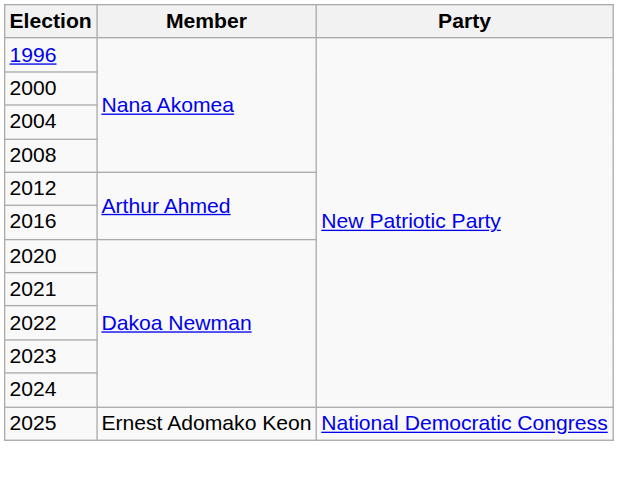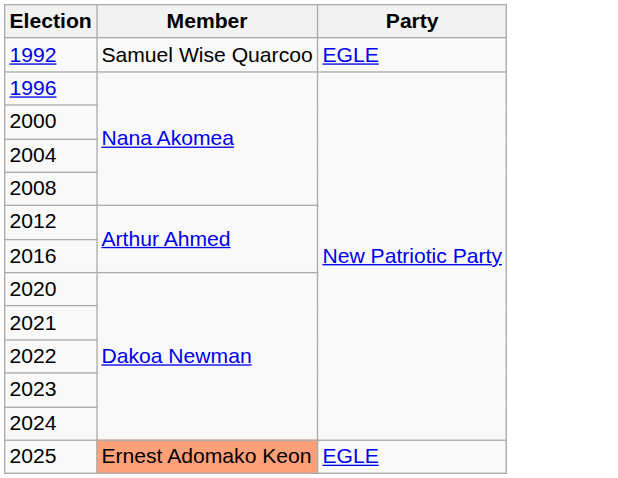 <table class="wikitable">
 <tr>
 <th>Election</th>
 <th>Member</th>
 <th>Party</th>
+</tr>
+<tr>
+<td><a href='#'>1992</a></td>
+<td>Samuel Wise Quarcoo</td>
+<td><a href='#'>EGLE</a></td>
 </tr>
 <tr>
 <td><a href='#'>1996</a></td>
 <td rowspan="4"><a href='#'>Nana Akomea</a></td>
 <td rowspan="11"><a href='#'>New Patriotic Party</a></td>
 </tr>
 <tr>
 <td>2000</td>
 </tr>
 <tr>
 <td>2004</td>
 </tr>
 <tr>
 <td>2008</td>
 </tr>
 <tr>
 <td>2012</td>
 <td rowspan="2"><a href='#'>Arthur Ahmed</a></td>
 </tr>
 <tr>
 <td>2016</td>
 </tr>
 <tr>
 <td>2020</td>
 <td rowspan="5"><a href='#'>Dakoa Newman</a></td>
 </tr>
 <tr>
 <td>2021</td>
 </tr>
 <tr>
 <td>2022</td>
 </tr>
 <tr>
 <td>2023</td>
 </tr>
 <tr>
 <td>2024</td>
 </tr>
 <tr>
 <td>2025</td>
-<td>Ernest Adomako Keon</td>
-<td><a href='#'>National Democratic Congress</a></td>
+<td style="background: lightsalmon;">Ernest Adomako Keon</td>
+<td><a href='#'>EGLE</a></td>
 </tr>
 </table>
